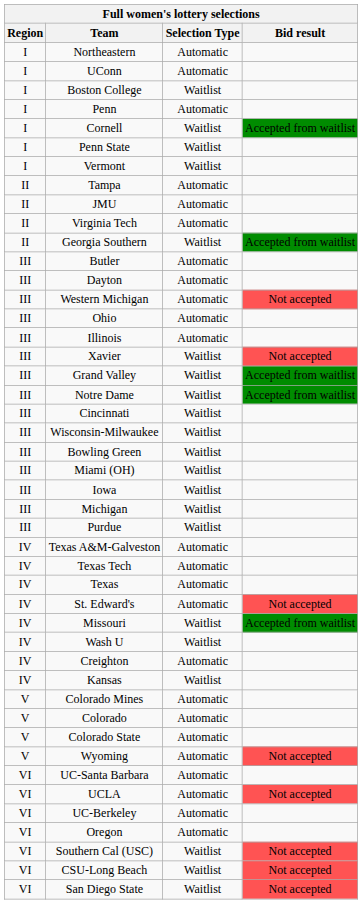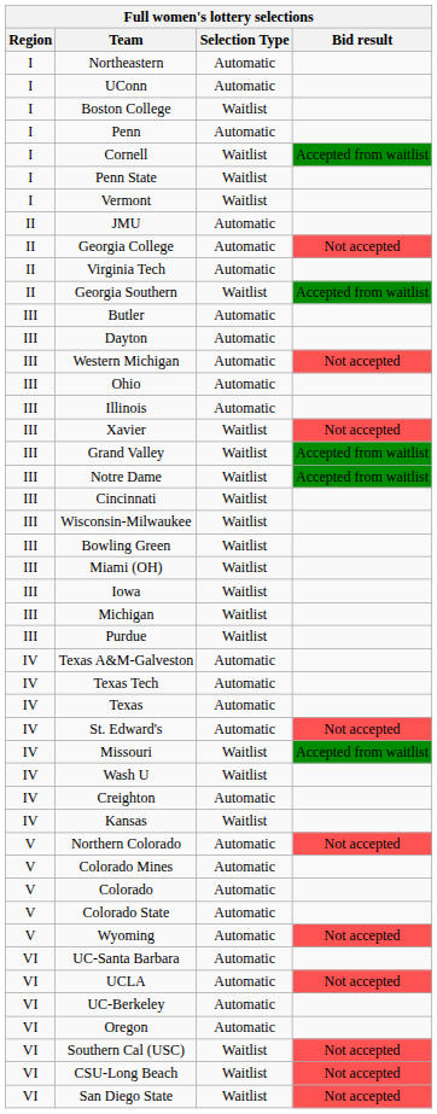 <table class="wikitable sortable mw-collapsible mw-collapsed" style="text-align:center">
 <tr>
 <th colspan="4">Full women's lottery selections</th>
 </tr>
 <tr>
 <th>Region</th>
 <th>Team</th>
 <th>Selection Type</th>
 <th>Bid result</th>
 </tr>
 <tr>
 <td>I</td>
 <td>Northeastern</td>
 <td>Automatic</td>
 <td></td>
 </tr>
 <tr>
 <td>I</td>
 <td>UConn</td>
 <td>Automatic</td>
 <td></td>
 </tr>
 <tr>
 <td>I</td>
 <td>Boston College</td>
 <td>Waitlist</td>
 <td></td>
 </tr>
 <tr>
 <td>I</td>
 <td>Penn</td>
 <td>Automatic</td>
 <td></td>
 </tr>
 <tr>
 <td>I</td>
 <td>Cornell</td>
 <td>Waitlist</td>
 <td bgcolor=008c00>Accepted from waitlist</td>
 </tr>
 <tr>
 <td>I</td>
 <td>Penn State</td>
 <td>Waitlist</td>
 <td></td>
 </tr>
 <tr>
 <td>I</td>
 <td>Vermont</td>
 <td>Waitlist</td>
 <td></td>
 </tr>
 <tr>
 <td>II</td>
-<td>Tampa</td>
+<td>JMU</td>
 <td>Automatic</td>
 <td></td>
 </tr>
 <tr>
 <td>II</td>
-<td>JMU</td>
+<td>Georgia College</td>
 <td>Automatic</td>
-<td></td>
+<td bgcolor=ff5353>Not accepted</td>
 </tr>
 <tr>
 <td>II</td>
 <td>Virginia Tech</td>
 <td>Automatic</td>
 <td></td>
 </tr>
 <tr>
 <td>II</td>
 <td>Georgia Southern</td>
 <td>Waitlist</td>
 <td bgcolor=008c00>Accepted from waitlist</td>
 </tr>
 <tr>
 <td>III</td>
 <td>Butler</td>
 <td>Automatic</td>
 <td></td>
 </tr>
 <tr>
 <td>III</td>
 <td>Dayton</td>
 <td>Automatic</td>
 <td></td>
 </tr>
 <tr>
 <td>III</td>
 <td>Western Michigan</td>
 <td>Automatic</td>
 <td bgcolor=ff5353>Not accepted</td>
 </tr>
 <tr>
 <td>III</td>
 <td>Ohio</td>
 <td>Automatic</td>
 <td></td>
 </tr>
 <tr>
 <td>III</td>
 <td>Illinois</td>
 <td>Automatic</td>
 <td></td>
 </tr>
 <tr>
 <td>III</td>
 <td>Xavier</td>
 <td>Waitlist</td>
 <td bgcolor=ff5353>Not accepted</td>
 </tr>
 <tr>
 <td>III</td>
 <td>Grand Valley</td>
 <td>Waitlist</td>
 <td bgcolor=008c00>Accepted from waitlist</td>
 </tr>
 <tr>
 <td>III</td>
 <td>Notre Dame</td>
 <td>Waitlist</td>
 <td bgcolor=008c00>Accepted from waitlist</td>
 </tr>
 <tr>
 <td>III</td>
 <td>Cincinnati</td>
 <td>Waitlist</td>
 <td></td>
 </tr>
 <tr>
 <td>III</td>
 <td>Wisconsin-Milwaukee</td>
 <td>Waitlist</td>
 <td></td>
 </tr>
 <tr>
 <td>III</td>
 <td>Bowling Green</td>
 <td>Waitlist</td>
 <td></td>
 </tr>
 <tr>
 <td>III</td>
 <td>Miami (OH)</td>
 <td>Waitlist</td>
 <td></td>
 </tr>
 <tr>
 <td>III</td>
 <td>Iowa</td>
 <td>Waitlist</td>
 <td></td>
 </tr>
 <tr>
 <td>III</td>
 <td>Michigan</td>
 <td>Waitlist</td>
 <td></td>
 </tr>
 <tr>
 <td>III</td>
 <td>Purdue</td>
 <td>Waitlist</td>
 <td></td>
 </tr>
 <tr>
 <td>IV</td>
 <td>Texas A&M-Galveston</td>
 <td>Automatic</td>
 <td></td>
 </tr>
 <tr>
 <td>IV</td>
 <td>Texas Tech</td>
 <td>Automatic</td>
 <td></td>
 </tr>
 <tr>
 <td>IV</td>
 <td>Texas</td>
 <td>Automatic</td>
 <td></td>
 </tr>
 <tr>
 <td>IV</td>
 <td>St. Edward's</td>
 <td>Automatic</td>
 <td bgcolor=ff5353>Not accepted</td>
 </tr>
 <tr>
 <td>IV</td>
 <td>Missouri</td>
 <td>Waitlist</td>
 <td bgcolor=008c00>Accepted from waitlist</td>
 </tr>
 <tr>
 <td>IV</td>
 <td>Wash U</td>
 <td>Waitlist</td>
 <td></td>
 </tr>
 <tr>
 <td>IV</td>
 <td>Creighton</td>
 <td>Automatic</td>
 <td></td>
 </tr>
 <tr>
 <td>IV</td>
 <td>Kansas</td>
 <td>Waitlist</td>
 <td></td>
 </tr>
 <tr>
 <td>V</td>
+<td>Northern Colorado</td>
+<td>Automatic</td>
+<td bgcolor=ff5353>Not accepted</td>
+</tr>
+<tr>
+<td>V</td>
 <td>Colorado Mines</td>
 <td>Automatic</td>
 <td></td>
 </tr>
 <tr>
 <td>V</td>
 <td>Colorado</td>
 <td>Automatic</td>
 <td></td>
 </tr>
 <tr>
 <td>V</td>
 <td>Colorado State</td>
 <td>Automatic</td>
 <td></td>
 </tr>
 <tr>
 <td>V</td>
 <td>Wyoming</td>
 <td>Automatic</td>
 <td bgcolor=ff5353>Not accepted</td>
 </tr>
 <tr>
 <td>VI</td>
 <td>UC-Santa Barbara</td>
 <td>Automatic</td>
 <td></td>
 </tr>
 <tr>
 <td>VI</td>
 <td>UCLA</td>
 <td>Automatic</td>
 <td bgcolor=ff5353>Not accepted</td>
 </tr>
 <tr>
 <td>VI</td>
 <td>UC-Berkeley</td>
 <td>Automatic</td>
 <td></td>
 </tr>
 <tr>
 <td>VI</td>
 <td>Oregon</td>
 <td>Automatic</td>
 <td></td>
 </tr>
 <tr>
 <td>VI</td>
 <td>Southern Cal (USC)</td>
 <td>Waitlist</td>
 <td bgcolor=ff5353>Not accepted</td>
 </tr>
 <tr>
 <td>VI</td>
 <td>CSU-Long Beach</td>
 <td>Waitlist</td>
 <td bgcolor=ff5353>Not accepted</td>
 </tr>
 <tr>
 <td>VI</td>
 <td>San Diego State</td>
 <td>Waitlist</td>
 <td bgcolor=ff5353>Not accepted</td>
 </tr>
 </table>
